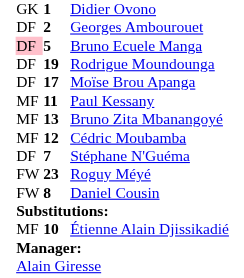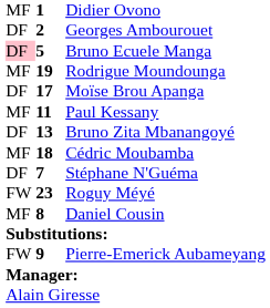 <table style="font-size: 90%" cellspacing="0" cellpadding="0" align="center">
 <tr>
 <th width=25></th>
 <th width=25></th>
 </tr>
 <tr>
-<td>GK</td>
+<td>MF</td>
 <td><strong>1</strong></td>
 <td><a href='#'>Didier Ovono</a></td>
 </tr>
 <tr>
 <td>DF</td>
 <td><strong>2</strong></td>
 <td><a href='#'>Georges Ambourouet</a></td>
 </tr>
 <tr>
 <td style="background: pink;">DF</td>
 <td><strong>5</strong></td>
 <td><a href='#'>Bruno Ecuele Manga</a></td>
 </tr>
 <tr>
-<td>DF</td>
+<td>MF</td>
 <td><strong>19</strong></td>
 <td><a href='#'>Rodrigue Moundounga</a></td>
 </tr>
 <tr>
 <td>DF</td>
 <td><strong>17</strong></td>
 <td><a href='#'>Moïse Brou Apanga</a></td>
 </tr>
 <tr>
 <td>MF</td>
 <td><strong>11</strong></td>
 <td><a href='#'>Paul Kessany</a></td>
 </tr>
 <tr>
-<td>MF</td>
+<td>DF</td>
 <td><strong>13</strong></td>
 <td><a href='#'>Bruno Zita Mbanangoyé</a></td>
 <td></td>
 <td></td>
 </tr>
 <tr>
 <td>MF</td>
-<td><strong>12</strong></td>
+<td><strong>18</strong></td>
 <td><a href='#'>Cédric Moubamba</a></td>
 </tr>
 <tr>
 <td>DF</td>
 <td><strong>7</strong></td>
 <td><a href='#'>Stéphane N'Guéma</a></td>
 <td></td>
 </tr>
 <tr>
 <td>FW</td>
 <td><strong>23</strong></td>
 <td><a href='#'>Roguy Méyé</a></td>
 <td></td>
 <td></td>
 </tr>
 <tr>
-<td>FW</td>
+<td>MF</td>
 <td><strong>8</strong></td>
 <td><a href='#'>Daniel Cousin</a></td>
 </tr>
 <tr>
 <td colspan=3><strong>Substitutions:</strong></td>
 </tr>
 <tr>
-<td>MF</td>
-<td><strong>10</strong></td>
-<td><a href='#'>Étienne Alain Djissikadié</a></td>
+<td>FW</td>
+<td><strong>9</strong></td>
+<td><a href='#'>Pierre-Emerick Aubameyang</a></td>
 <td></td>
 <td></td>
 </tr>
 <tr>
 <td colspan=3><strong>Manager:</strong></td>
 </tr>
 <tr>
 <td colspan=4> <a href='#'>Alain Giresse</a></td>
 </tr>
 </table>
